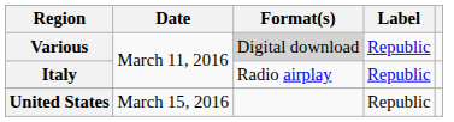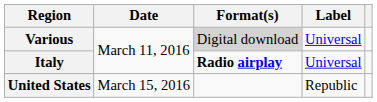 <table class="wikitable plainrowheaders">
 <tr>
 <th scope="col">Region</th>
 <th scope="col">Date</th>
 <th scope="col">Format(s)</th>
 <th scope="col">Label</th>
 <th scope="col"></th>
 </tr>
 <tr>
 <th scope="row">Various</th>
 <td rowspan="2">March 11, 2016</td>
 <td style="background: lightgrey;">Digital download</td>
-<td><a href='#'>Republic</a></td>
+<td><a href='#'>Universal</a></td>
 <td align="center"></td>
 </tr>
 <tr>
 <th scope="row">Italy</th>
-<td>Radio <a href='#'>airplay</a></td>
-<td><a href='#'>Republic</a></td>
+<td><strong>Radio <a href='#'>airplay</a></strong></td>
+<td><a href='#'>Universal</a></td>
 <td align="center"></td>
 </tr>
 <tr>
 <th scope="row">United States</th>
 <td rowspan="2">March 15, 2016</td>
 <td></td>
 <td rowspan="2">Republic</td>
 <td align="center"></td>
 </tr>
 </table>
